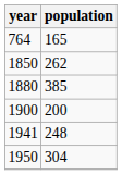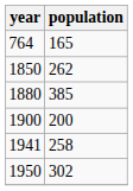 <table class="wikitable">
 <tr>
 <th>year</th>
 <th>population</th>
 </tr>
 <tr>
 <td>764</td>
 <td>165</td>
 </tr>
 <tr>
 <td>1850</td>
 <td>262</td>
 </tr>
 <tr>
 <td>1880</td>
 <td>385</td>
 </tr>
 <tr>
 <td>1900</td>
 <td>200</td>
 </tr>
 <tr>
 <td>1941</td>
-<td>248</td>
+<td>258</td>
 </tr>
 <tr>
 <td>1950</td>
-<td>304</td>
+<td>302</td>
 </tr>
 <tr>
 </tr>
 </table>
